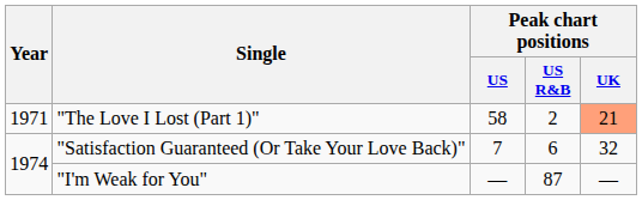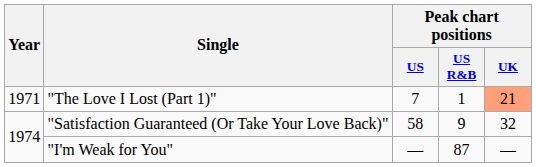 <table class="wikitable" style="text-align:center;">
 <tr>
 <th rowspan="2">Year</th>
 <th rowspan="2">Single</th>
 <th colspan="3">Peak chart positions</th>
 </tr>
 <tr style="font-size:smaller;">
 <th width="40"><a href='#'>US</a><br></th>
 <th width="40"><a href='#'>US<br>R&B</a><br></th>
 <th width="40"><a href='#'>UK</a><br></th>
 </tr>
 <tr>
 <td rowspan="1">1971</td>
 <td align="left">"The Love I Lost (Part 1)"</td>
-<td>58</td>
-<td>2</td>
+<td>7</td>
+<td>1</td>
 <td style="background: lightsalmon;">21</td>
 </tr>
 <tr>
 <td rowspan="2">1974</td>
 <td align="left">"Satisfaction Guaranteed (Or Take Your Love Back)"</td>
-<td>7</td>
-<td>6</td>
+<td>58</td>
+<td>9</td>
 <td>32</td>
 </tr>
 <tr>
 <td align="left">"I'm Weak for You"</td>
 <td>—</td>
 <td>87</td>
 <td>—</td>
 </tr>
 <tr>
 </tr>
 </table>
